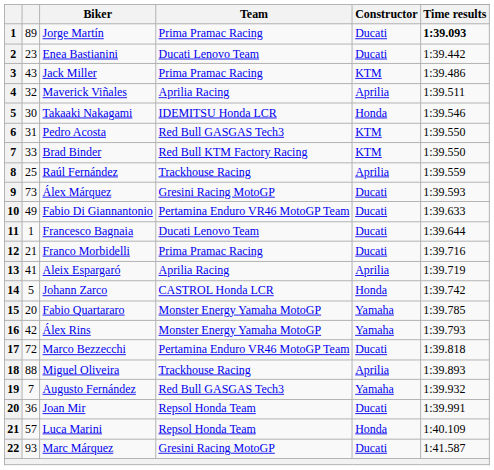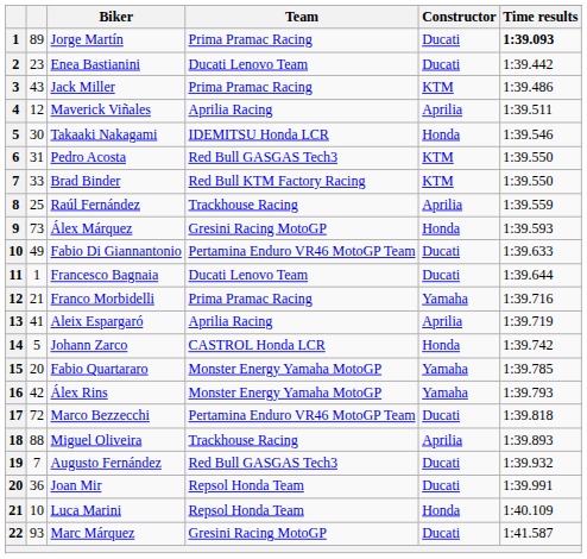 <table class="wikitable sortable" style="font-size: 85%;">
 <tr>
 <th rowspan="2"></th>
 <th rowspan="2"></th>
 <th rowspan="2">Biker</th>
 <th rowspan="2">Team</th>
 <th rowspan="2">Constructor</th>
 </tr>
 <tr>
 <th scope="col">Time results</th>
 </tr>
 <tr>
 <th scope="row">1</th>
 <td align="center">89</td>
 <td> <a href='#'>Jorge Martín</a></td>
 <td><a href='#'>Prima Pramac Racing</a></td>
 <td><a href='#'>Ducati</a></td>
 <td><strong>1:39.093</strong></td>
 </tr>
 <tr>
 <th scope="row">2</th>
 <td align="center">23</td>
 <td> <a href='#'>Enea Bastianini</a></td>
 <td><a href='#'>Ducati Lenovo Team</a></td>
 <td><a href='#'>Ducati</a></td>
 <td>1:39.442</td>
 </tr>
 <tr>
 <th scope="row">3</th>
 <td align="center">43</td>
 <td> <a href='#'>Jack Miller</a></td>
 <td><a href='#'>Prima Pramac Racing</a></td>
 <td><a href='#'>KTM</a></td>
 <td>1:39.486</td>
 </tr>
 <tr>
 <th scope="row">4</th>
-<td align="center">32</td>
+<td align="center">12</td>
 <td> <a href='#'>Maverick Viñales</a></td>
 <td><a href='#'>Aprilia Racing</a></td>
 <td><a href='#'>Aprilia</a></td>
 <td>1:39.511</td>
 </tr>
 <tr>
 <th scope="row">5</th>
 <td align="center">30</td>
 <td> <a href='#'>Takaaki Nakagami</a></td>
 <td><a href='#'>IDEMITSU Honda LCR</a></td>
 <td><a href='#'>Honda</a></td>
 <td>1:39.546</td>
 </tr>
 <tr>
 <th scope="row">6</th>
 <td align="center">31</td>
 <td> <a href='#'>Pedro Acosta</a></td>
 <td><a href='#'>Red Bull GASGAS Tech3</a></td>
 <td><a href='#'>KTM</a></td>
 <td>1:39.550</td>
 </tr>
 <tr>
 <th scope="row">7</th>
 <td align="center">33</td>
 <td> <a href='#'>Brad Binder</a></td>
 <td><a href='#'>Red Bull KTM Factory Racing</a></td>
 <td><a href='#'>KTM</a></td>
 <td>1:39.550</td>
 </tr>
 <tr>
 <th scope="row">8</th>
 <td align="center">25</td>
 <td> <a href='#'>Raúl Fernández</a></td>
 <td><a href='#'>Trackhouse Racing</a></td>
 <td><a href='#'>Aprilia</a></td>
 <td>1:39.559</td>
 </tr>
 <tr>
 <th scope="row">9</th>
 <td align="center">73</td>
 <td> <a href='#'>Álex Márquez</a></td>
 <td><a href='#'>Gresini Racing MotoGP</a></td>
-<td><a href='#'>Ducati</a></td>
+<td><a href='#'>Honda</a></td>
 <td>1:39.593</td>
 </tr>
 <tr>
 <th scope="row">10</th>
 <td align="center">49</td>
 <td> <a href='#'>Fabio Di Giannantonio</a></td>
 <td><a href='#'>Pertamina Enduro VR46 MotoGP Team</a></td>
 <td><a href='#'>Ducati</a></td>
 <td>1:39.633</td>
 </tr>
 <tr>
 <th scope="row">11</th>
 <td align="center">1</td>
 <td> <a href='#'>Francesco Bagnaia</a></td>
 <td><a href='#'>Ducati Lenovo Team</a></td>
 <td><a href='#'>Ducati</a></td>
 <td>1:39.644</td>
 </tr>
 <tr>
 <th scope="row">12</th>
 <td align="center">21</td>
 <td> <a href='#'>Franco Morbidelli</a></td>
 <td><a href='#'>Prima Pramac Racing</a></td>
-<td><a href='#'>Ducati</a></td>
+<td><a href='#'>Yamaha</a></td>
 <td>1:39.716</td>
 </tr>
 <tr>
 <th scope="row">13</th>
 <td align="center">41</td>
 <td> <a href='#'>Aleix Espargaró</a></td>
 <td><a href='#'>Aprilia Racing</a></td>
 <td><a href='#'>Aprilia</a></td>
 <td>1:39.719</td>
 </tr>
 <tr>
 <th scope="row">14</th>
 <td align="center">5</td>
 <td> <a href='#'>Johann Zarco</a></td>
 <td><a href='#'>CASTROL Honda LCR</a></td>
 <td><a href='#'>Honda</a></td>
 <td>1:39.742</td>
 </tr>
 <tr>
 <th scope="row">15</th>
 <td align="center">20</td>
 <td> <a href='#'>Fabio Quartararo</a></td>
 <td><a href='#'>Monster Energy Yamaha MotoGP</a></td>
 <td><a href='#'>Yamaha</a></td>
 <td>1:39.785</td>
 </tr>
 <tr>
 <th scope="row">16</th>
 <td align="center">42</td>
 <td> <a href='#'>Álex Rins</a></td>
 <td><a href='#'>Monster Energy Yamaha MotoGP</a></td>
 <td><a href='#'>Yamaha</a></td>
 <td>1:39.793</td>
 </tr>
 <tr>
 <th scope="row">17</th>
 <td align="center">72</td>
 <td> <a href='#'>Marco Bezzecchi</a></td>
 <td><a href='#'>Pertamina Enduro VR46 MotoGP Team</a></td>
 <td><a href='#'>Ducati</a></td>
 <td>1:39.818</td>
 </tr>
 <tr>
 <th scope="row">18</th>
 <td align="center">88</td>
 <td> <a href='#'>Miguel Oliveira</a></td>
 <td><a href='#'>Trackhouse Racing</a></td>
 <td><a href='#'>Aprilia</a></td>
 <td>1:39.893</td>
 </tr>
 <tr>
 <th scope="row">19</th>
 <td align="center">7</td>
 <td> <a href='#'>Augusto Fernández</a></td>
 <td><a href='#'>Red Bull GASGAS Tech3</a></td>
-<td><a href='#'>Yamaha</a></td>
+<td><a href='#'>Ducati</a></td>
 <td>1:39.932</td>
 </tr>
 <tr>
 <th scope="row">20</th>
 <td align="center">36</td>
 <td> <a href='#'>Joan Mir</a></td>
 <td><a href='#'>Repsol Honda Team</a></td>
 <td><a href='#'>Ducati</a></td>
 <td>1:39.991</td>
 </tr>
 <tr>
 <th scope="row">21</th>
-<td align="center">57</td>
+<td align="center">10</td>
 <td> <a href='#'>Luca Marini</a></td>
 <td><a href='#'>Repsol Honda Team</a></td>
 <td><a href='#'>Honda</a></td>
 <td>1:40.109</td>
 </tr>
 <tr>
 <th scope="row">22</th>
 <td align="center">93</td>
 <td> <a href='#'>Marc Márquez</a></td>
 <td><a href='#'>Gresini Racing MotoGP</a></td>
 <td><a href='#'>Ducati</a></td>
 <td>1:41.587</td>
 </tr>
 <tr>
 <th colspan="7"></th>
 </tr>
 </table>
